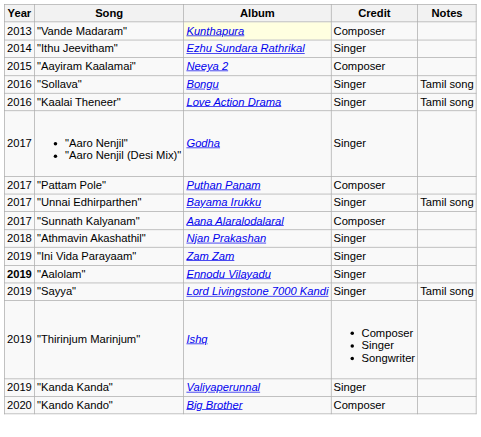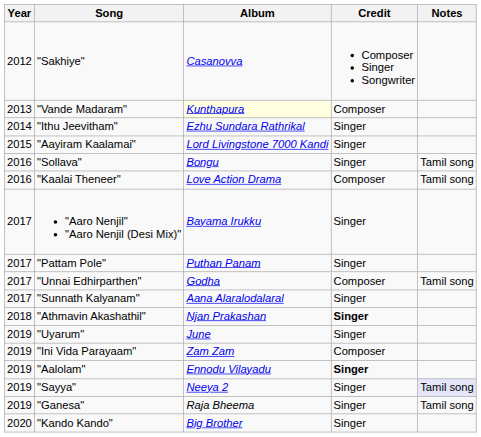 <table class="wikitable sortable">
 <tr>
 <th>Year</th>
 <th>Song</th>
 <th>Album</th>
 <th>Credit</th>
 <th>Notes</th>
+</tr>
+<tr>
+<td>2012</td>
+<td>"Sakhiye"</td>
+<td><em><a href='#'>Casanovva</a></em></td>
+<td><br><ul><li>Composer</li><li>Singer</li><li>Songwriter</li></ul></td>
+<td></td>
 </tr>
 <tr>
 <td>2013</td>
 <td>"Vande Madaram"</td>
 <td style="background: lightyellow;"><em><a href='#'>Kunthapura</a></em></td>
 <td>Composer</td>
 <td></td>
 </tr>
 <tr>
 <td>2014</td>
 <td>"Ithu Jeevitham"</td>
 <td><em><a href='#'>Ezhu Sundara Rathrikal</a></em></td>
 <td>Singer</td>
 <td></td>
 </tr>
 <tr>
 <td>2015</td>
 <td>"Aayiram Kaalamai"</td>
-<td><em><a href='#'>Neeya 2</a></em></td>
-<td>Composer</td>
+<td><em><a href='#'>Lord Livingstone 7000 Kandi</a></em></td>
+<td>Singer</td>
 <td></td>
 </tr>
 <tr>
 <td>2016</td>
 <td>"Sollava"</td>
 <td><em><a href='#'>Bongu</a></em></td>
 <td>Singer</td>
 <td>Tamil song</td>
 </tr>
 <tr>
 <td>2016</td>
 <td>"Kaalai Theneer"</td>
 <td><em><a href='#'>Love Action Drama</a></em></td>
-<td>Singer</td>
+<td>Composer</td>
 <td>Tamil song</td>
 </tr>
 <tr>
 <td>2017</td>
 <td><br><ul><li>"Aaro Nenjil"</li><li>"Aaro Nenjil (Desi Mix)"</li></ul></td>
-<td><em><a href='#'>Godha</a></em></td>
+<td><em><a href='#'>Bayama Irukku</a></em></td>
 <td>Singer</td>
 <td></td>
 </tr>
 <tr>
 <td>2017</td>
 <td>"Pattam Pole"</td>
 <td><em><a href='#'>Puthan Panam</a></em></td>
-<td>Composer</td>
+<td>Singer</td>
 <td></td>
 </tr>
 <tr>
 <td>2017</td>
 <td>"Unnai Edhirparthen"</td>
-<td><em><a href='#'>Bayama Irukku</a></em></td>
-<td>Singer</td>
+<td><em><a href='#'>Godha</a></em></td>
+<td>Composer</td>
 <td>Tamil song</td>
 </tr>
 <tr>
 <td>2017</td>
 <td>"Sunnath Kalyanam"</td>
 <td><em><a href='#'>Aana Alaralodalaral</a></em></td>
-<td>Composer</td>
+<td>Singer</td>
 <td></td>
 </tr>
 <tr>
 <td>2018</td>
 <td>"Athmavin Akashathil"</td>
 <td><em><a href='#'>Njan Prakashan</a></em></td>
+<td><strong>Singer</strong></td>
+<td></td>
+</tr>
+<tr>
+<td>2019</td>
+<td>"Uyarum"</td>
+<td><em><a href='#'>June</a></em></td>
 <td>Singer</td>
 <td></td>
 </tr>
 <tr>
 <td>2019</td>
 <td>"Ini Vida Parayaam"</td>
 <td><em><a href='#'>Zam Zam</a></em></td>
-<td>Singer</td>
+<td>Composer</td>
 <td></td>
 </tr>
 <tr>
-<td><strong>2019</strong></td>
+<td>2019</td>
 <td>"Aalolam"</td>
 <td><em><a href='#'>Ennodu Vilayadu</a></em></td>
-<td>Singer</td>
+<td><strong>Singer</strong></td>
 <td></td>
 </tr>
 <tr>
 <td>2019</td>
 <td>"Sayya"</td>
-<td><em><a href='#'>Lord Livingstone 7000 Kandi</a></em></td>
+<td><em><a href='#'>Neeya 2</a></em></td>
 <td>Singer</td>
-<td>Tamil song</td>
+<td style="background: lavender;">Tamil song</td>
 </tr>
 <tr>
 <td>2019</td>
-<td>"Thirinjum Marinjum"</td>
-<td><em><a href='#'>Ishq</a></em></td>
-<td><br><ul><li>Composer</li><li>Singer</li><li>Songwriter</li></ul></td>
-<td></td>
-</tr>
-<tr>
-<td>2019</td>
-<td>"Kanda Kanda"</td>
-<td><em><a href='#'>Valiyaperunnal</a></em></td>
+<td>"Ganesa"</td>
+<td><em>Raja Bheema</em></td>
 <td>Singer</td>
-<td></td>
+<td>Tamil song</td>
 </tr>
 <tr>
 <td>2020</td>
 <td>"Kando Kando"</td>
 <td><em><a href='#'>Big Brother</a></em></td>
-<td>Composer</td>
+<td>Singer</td>
 <td></td>
 </tr>
 </table>
